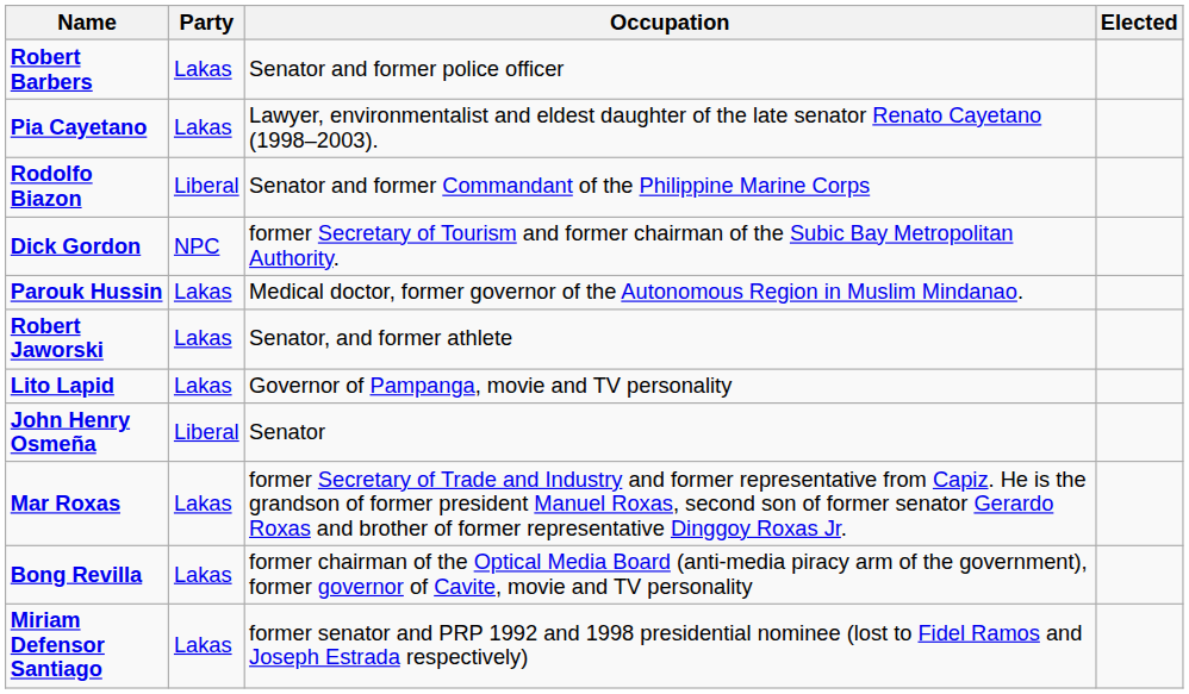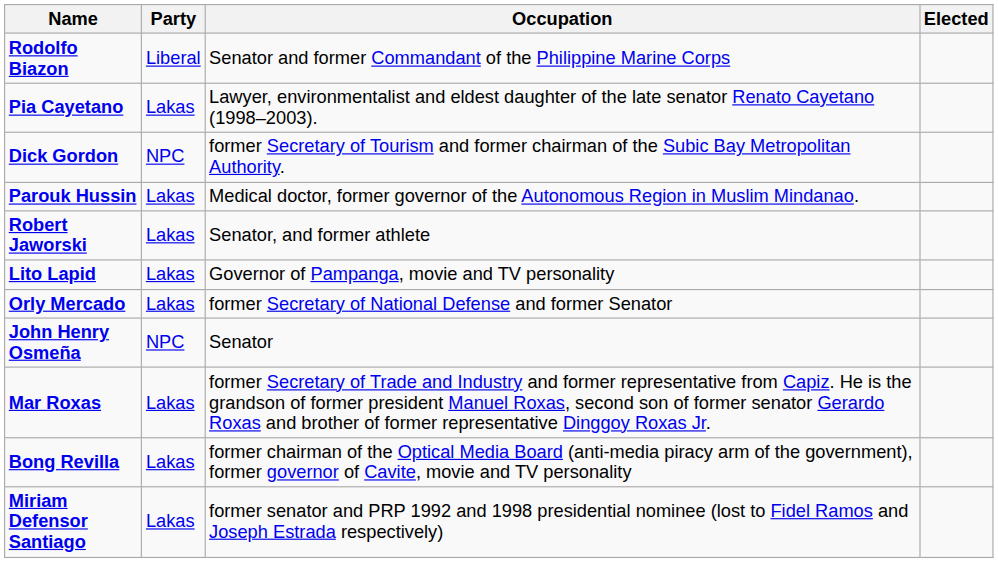 <table class="wikitable">
 <tr>
 <th>Name</th>
 <th>Party</th>
 <th>Occupation</th>
 <th>Elected</th>
 </tr>
 <tr>
-<td><strong><a href='#'>Robert Barbers</a></strong></td>
-<td><a href='#'>Lakas</a></td>
-<td>Senator and former police officer</td>
+<td><strong><a href='#'>Rodolfo Biazon</a></strong></td>
+<td><a href='#'>Liberal</a></td>
+<td>Senator and former <a href='#'>Commandant</a> of the <a href='#'>Philippine Marine Corps</a></td>
 <td></td>
 </tr>
 <tr>
 <td><strong><a href='#'>Pia Cayetano</a></strong></td>
 <td><a href='#'>Lakas</a></td>
 <td>Lawyer, environmentalist and eldest daughter of the late senator <a href='#'>Renato Cayetano</a> (1998–2003).</td>
-<td></td>
-</tr>
-<tr>
-<td><strong><a href='#'>Rodolfo Biazon</a></strong></td>
-<td><a href='#'>Liberal</a></td>
-<td>Senator and former <a href='#'>Commandant</a> of the <a href='#'>Philippine Marine Corps</a></td>
 <td></td>
 </tr>
 <tr>
 <td><strong><a href='#'>Dick Gordon</a></strong></td>
 <td><a href='#'>NPC</a></td>
 <td>former <a href='#'>Secretary of Tourism</a> and former chairman of the <a href='#'>Subic Bay Metropolitan Authority</a>.</td>
 <td></td>
 </tr>
 <tr>
 <td><strong><a href='#'>Parouk Hussin</a></strong></td>
 <td><a href='#'>Lakas</a></td>
 <td>Medical doctor, former governor of the <a href='#'>Autonomous Region in Muslim Mindanao</a>.</td>
 <td></td>
 </tr>
 <tr>
 <td><strong><a href='#'>Robert Jaworski</a></strong></td>
 <td><a href='#'>Lakas</a></td>
 <td>Senator, and former athlete</td>
 <td></td>
 </tr>
 <tr>
 <td><strong><a href='#'>Lito Lapid</a></strong></td>
 <td><a href='#'>Lakas</a></td>
 <td>Governor of <a href='#'>Pampanga</a>, movie and TV personality</td>
 <td></td>
 </tr>
 <tr>
+<td><strong><a href='#'>Orly Mercado</a></strong></td>
+<td><a href='#'>Lakas</a></td>
+<td>former <a href='#'>Secretary of National Defense</a> and former Senator</td>
+<td></td>
+</tr>
+<tr>
 <td><strong><a href='#'>John Henry Osmeña</a></strong></td>
-<td><a href='#'>Liberal</a></td>
+<td><a href='#'>NPC</a></td>
 <td>Senator</td>
 <td></td>
 </tr>
 <tr>
 <td><strong><a href='#'>Mar Roxas</a></strong></td>
 <td><a href='#'>Lakas</a></td>
 <td>former <a href='#'>Secretary of Trade and Industry</a> and former representative from <a href='#'>Capiz</a>. He is the grandson of former president <a href='#'>Manuel Roxas</a>, second son of former senator <a href='#'>Gerardo Roxas</a> and brother of former representative <a href='#'>Dinggoy Roxas Jr</a>.</td>
 <td></td>
 </tr>
 <tr>
 <td><strong><a href='#'>Bong Revilla</a></strong></td>
 <td><a href='#'>Lakas</a></td>
 <td>former chairman of the <a href='#'>Optical Media Board</a> (anti-media piracy arm of the government), former <a href='#'>governor</a> of <a href='#'>Cavite</a>, movie and TV personality</td>
 <td></td>
 </tr>
 <tr>
 <td><strong><a href='#'>Miriam Defensor Santiago</a></strong></td>
 <td><a href='#'>Lakas</a></td>
 <td>former senator and PRP 1992 and 1998 presidential nominee (lost to <a href='#'>Fidel Ramos</a> and <a href='#'>Joseph Estrada</a> respectively)</td>
 <td></td>
 </tr>
 </table>
